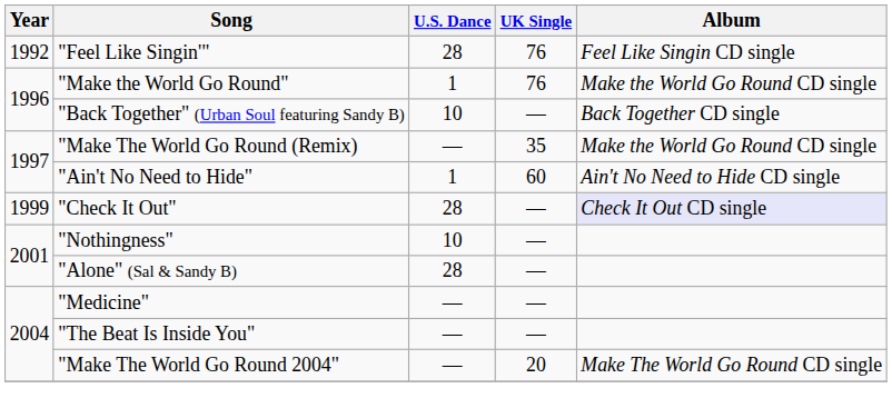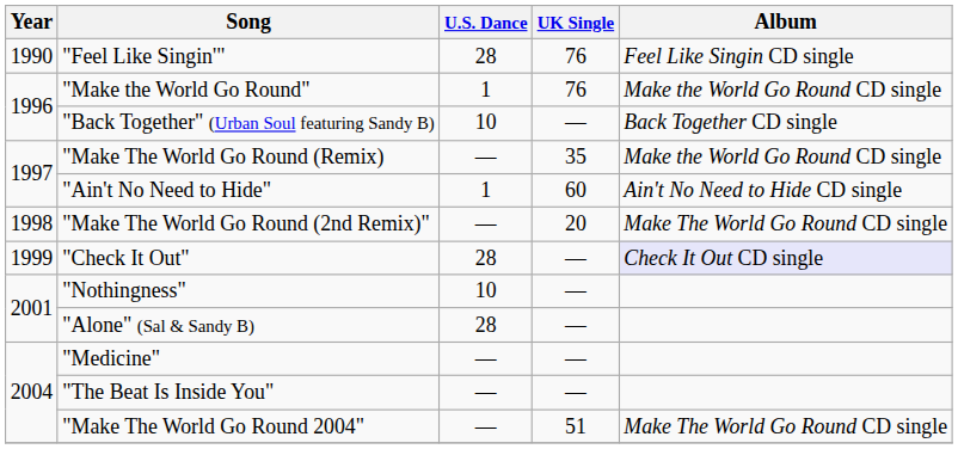 <table class="wikitable">
 <tr>
 <th>Year</th>
 <th>Song</th>
 <th><small> <a href='#'>U.S. Dance</a></small></th>
 <th><small> <a href='#'>UK Single</a></small></th>
 <th>Album</th>
 </tr>
 <tr>
-<td>1992</td>
+<td>1990</td>
 <td>"Feel Like Singin'"</td>
 <td align="center">28</td>
 <td align="center">76</td>
 <td><em>Feel Like Singin</em> CD single</td>
 </tr>
 <tr>
 <td rowspan="2">1996</td>
 <td>"Make the World Go Round"</td>
 <td align="center">1</td>
 <td align="center">76</td>
 <td><em>Make the World Go Round</em> CD single</td>
 </tr>
 <tr>
 <td>"Back Together" <small>(<a href='#'>Urban Soul</a> featuring Sandy B)</small></td>
 <td align="center">10</td>
 <td align="center">—</td>
 <td><em>Back Together</em> CD single</td>
 </tr>
 <tr>
 <td rowspan="2">1997</td>
 <td>"Make The World Go Round (Remix)</td>
 <td align="center">—</td>
 <td align="center">35</td>
 <td><em>Make the World Go Round</em> CD single</td>
 </tr>
 <tr>
 <td>"Ain't No Need to Hide"</td>
 <td align="center">1</td>
 <td align="center">60</td>
 <td><em>Ain't No Need to Hide</em> CD single</td>
+</tr>
+<tr>
+<td>1998</td>
+<td>"Make The World Go Round (2nd Remix)"</td>
+<td align="center">—</td>
+<td align="center">20</td>
+<td><em>Make The World Go Round</em> CD single</td>
 </tr>
 <tr>
 <td>1999</td>
 <td>"Check It Out"</td>
 <td align="center">28</td>
 <td align="center">—</td>
 <td style="background: lavender;"><em>Check It Out</em> CD single</td>
 </tr>
 <tr>
 <td rowspan="2">2001</td>
 <td>"Nothingness"</td>
 <td align="center">10</td>
 <td align="center">—</td>
 <td></td>
 </tr>
 <tr>
 <td>"Alone" <small>(Sal & Sandy B)</small></td>
 <td align="center">28</td>
 <td align="center">—</td>
 <td></td>
 </tr>
 <tr>
 <td rowspan="3">2004</td>
 <td>"Medicine"</td>
 <td align="center">—</td>
 <td align="center">—</td>
 <td></td>
 </tr>
 <tr>
 <td>"The Beat Is Inside You"</td>
 <td align="center">—</td>
 <td align="center">—</td>
 <td></td>
 </tr>
 <tr>
 <td>"Make The World Go Round 2004"</td>
 <td align="center">—</td>
-<td align="center">20</td>
+<td align="center">51</td>
 <td><em>Make The World Go Round</em> CD single</td>
 </tr>
 <tr>
 </tr>
 </table>
